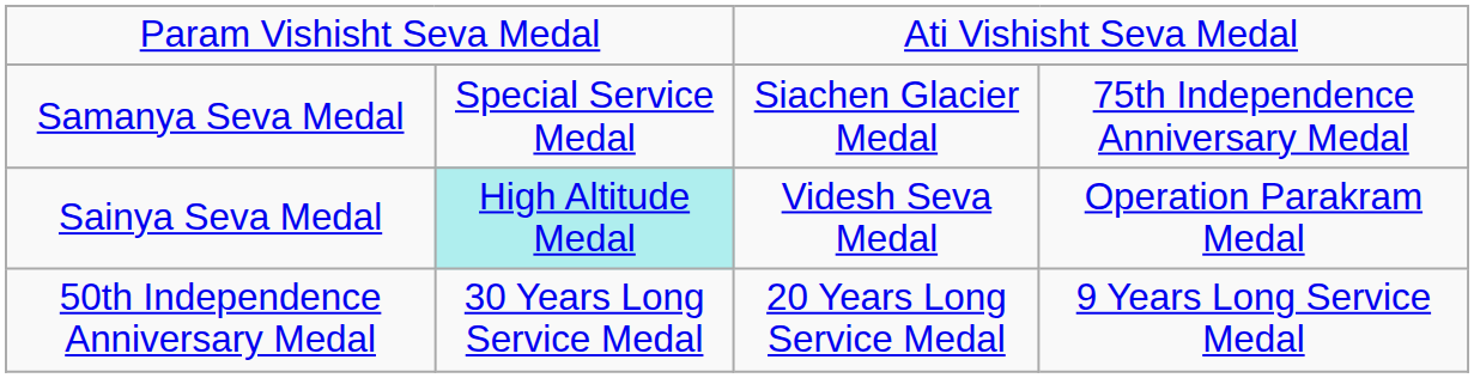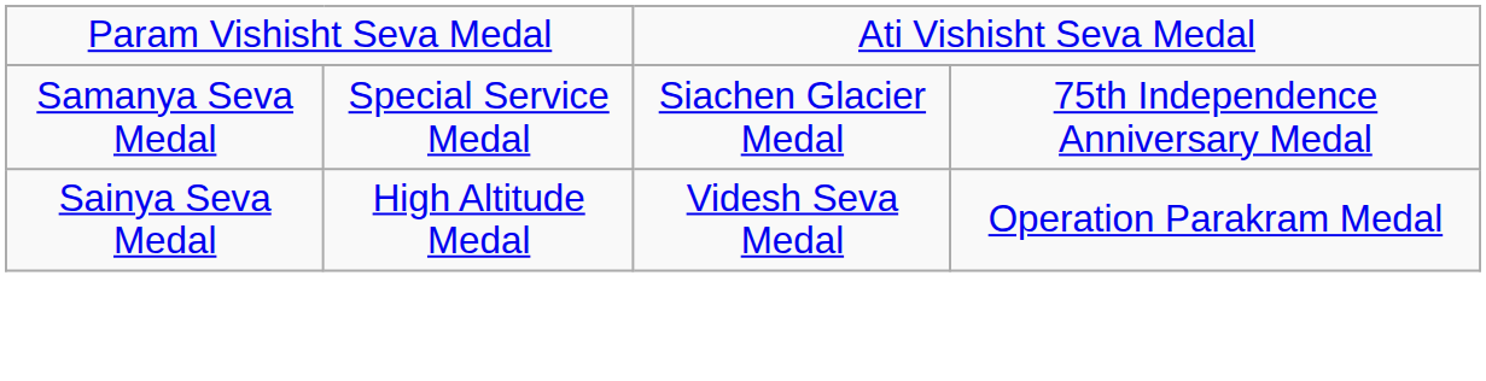 <table class="wikitable" style="margin:1em auto; text-align:center;">
 <tr>
 <td colspan="2"><a href='#'>Param Vishisht Seva Medal</a></td>
 <td colspan="2"><a href='#'>Ati Vishisht Seva Medal</a></td>
 </tr>
 <tr>
 <td><a href='#'>Samanya Seva Medal</a></td>
 <td><a href='#'>Special Service Medal</a></td>
 <td><a href='#'>Siachen Glacier Medal</a></td>
 <td><a href='#'>75th Independence Anniversary Medal</a></td>
 </tr>
 <tr>
 <td><a href='#'>Sainya Seva Medal</a></td>
-<td style="background: paleturquoise;"><a href='#'>High Altitude Medal</a></td>
+<td><a href='#'>High Altitude Medal</a></td>
 <td><a href='#'>Videsh Seva Medal</a></td>
 <td><a href='#'>Operation Parakram Medal</a></td>
 </tr>
-<tr>
-<td><a href='#'>50th Independence Anniversary Medal</a></td>
-<td><a href='#'>30 Years Long Service Medal</a></td>
-<td><a href='#'>20 Years Long Service Medal</a></td>
-<td><a href='#'>9 Years Long Service Medal</a></td>
-</tr>
 </table>
